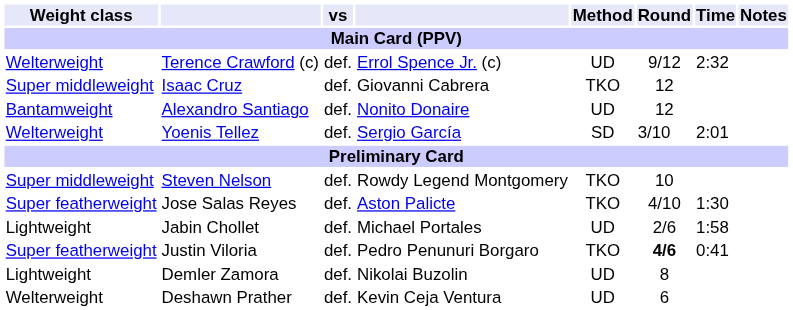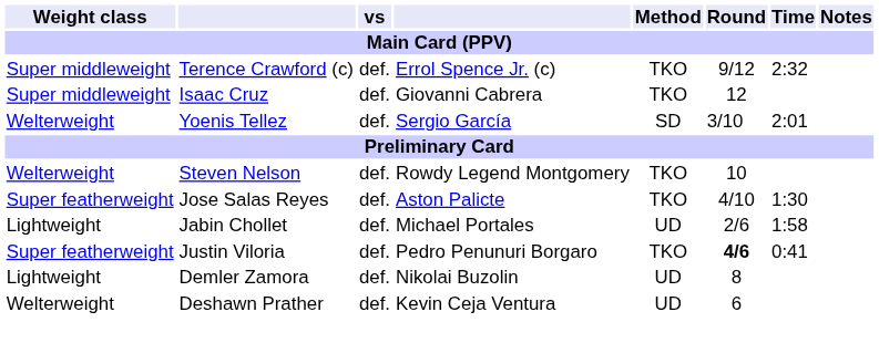 <table class="toccolours" style="font-size: 85%;">
 <tr>
 <th style="background:#e6e8fa; color:#000; text-align:center;">Weight class</th>
 <th style="background:#e6e8fa; color:#000; text-align:center;"></th>
 <th style="background:#e6e8fa; color:#000; text-align:center;">vs</th>
 <th style="background:#e6e8fa; color:#000; text-align:center;"></th>
 <th style="background:#e6e8fa; color:#000; text-align:center;">Method</th>
 <th style="background:#e6e8fa; color:#000; text-align:center;">Round</th>
 <th style="background:#e6e8fa; color:#000; text-align:center;">Time</th>
 <th style="background:#e6e8fa; color:#000; text-align:center;">Notes</th>
 </tr>
 <tr>
 <th colspan="8" style="background-color: #ccccff;">Main Card (PPV)</th>
 </tr>
 <tr>
-<td><a href='#'>Welterweight</a></td>
+<td><a href='#'>Super middleweight</a></td>
 <td><a href='#'>Terence Crawford</a> (c)</td>
 <td>def.</td>
 <td><a href='#'>Errol Spence Jr.</a> (c)</td>
-<td align="center">UD</td>
+<td align="center">TKO</td>
 <td align="center">9/12</td>
 <td>2:32</td>
 <td></td>
 </tr>
 <tr>
 <td><a href='#'>Super middleweight</a></td>
 <td><a href='#'>Isaac Cruz</a></td>
 <td>def.</td>
 <td>Giovanni Cabrera</td>
 <td align="center">TKO</td>
-<td align="center">12</td>
-<td></td>
-<td></td>
-</tr>
-<tr>
-<td><a href='#'>Bantamweight</a></td>
-<td><a href='#'>Alexandro Santiago</a></td>
-<td>def.</td>
-<td><a href='#'>Nonito Donaire</a></td>
-<td align="center">UD</td>
 <td align="center">12</td>
 <td></td>
 <td></td>
 </tr>
 <tr>
 <td><a href='#'>Welterweight</a></td>
 <td><a href='#'>Yoenis Tellez</a></td>
 <td>def.</td>
 <td><a href='#'>Sergio García</a></td>
 <td align="center">SD</td>
 <td>3/10</td>
 <td>2:01</td>
 </tr>
 <tr>
 <th colspan="8" style="background-color: #ccccff;">Preliminary Card</th>
 </tr>
 <tr>
-<td><a href='#'>Super middleweight</a></td>
+<td><a href='#'>Welterweight</a></td>
 <td><a href='#'>Steven Nelson</a></td>
 <td>def.</td>
 <td>Rowdy Legend Montgomery</td>
 <td align="center">TKO</td>
 <td align="center">10</td>
 <td></td>
 <td></td>
 </tr>
 <tr>
 <td><a href='#'>Super featherweight</a></td>
 <td>Jose Salas Reyes</td>
 <td>def.</td>
 <td><a href='#'>Aston Palicte</a></td>
 <td align="center">TKO</td>
 <td align="center">4/10</td>
 <td>1:30</td>
 <td></td>
 </tr>
 <tr>
 <td>Lightweight</td>
 <td>Jabin Chollet</td>
 <td>def.</td>
 <td>Michael Portales</td>
 <td align="center">UD</td>
 <td align="center">2/6</td>
 <td>1:58</td>
 <td></td>
 </tr>
 <tr>
 <td><a href='#'>Super featherweight</a></td>
 <td>Justin Viloria</td>
 <td>def.</td>
 <td>Pedro Penunuri Borgaro</td>
 <td align="center">TKO</td>
 <td align="center"><strong>4/6</strong></td>
 <td>0:41</td>
 <td></td>
 </tr>
 <tr>
 <td>Lightweight</td>
 <td>Demler Zamora</td>
 <td>def.</td>
 <td>Nikolai Buzolin</td>
 <td align="center">UD</td>
 <td align="center">8</td>
 <td></td>
 <td></td>
 </tr>
 <tr>
 <td>Welterweight</td>
 <td>Deshawn Prather</td>
 <td>def.</td>
 <td>Kevin Ceja Ventura</td>
 <td align="center">UD</td>
 <td align="center">6</td>
 <td></td>
 <td></td>
 </tr>
 <tr>
 </tr>
 </table>
